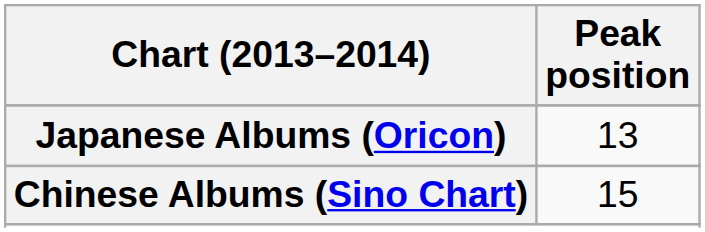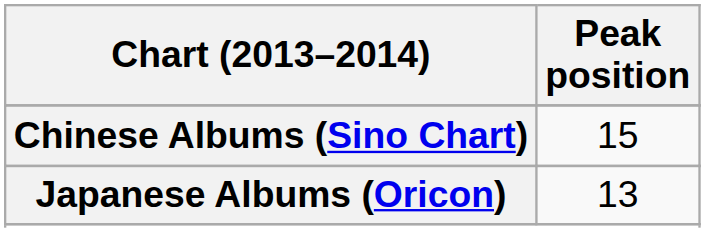 <table class="wikitable sortable plainrowheaders">
 <tr>
 <th scope="col">Chart (2013–2014)</th>
 <th scope="col">Peak<br>position</th>
+</tr>
+<tr>
+</tr>
+<tr>
+</tr>
+<tr>
+</tr>
+<tr>
+</tr>
+<tr>
+</tr>
+<tr>
+<th scope="row">Chinese Albums (<a href='#'>Sino Chart</a>)</th>
+<td style="text-align:center;">15</td>
+</tr>
+<tr>
+</tr>
+<tr>
+</tr>
+<tr>
 </tr>
 <tr>
 </tr>
 <tr>
 </tr>
 <tr>
 </tr>
 <tr>
 </tr>
 <tr>
 </tr>
 <tr>
 <th scope="row">Japanese Albums (<a href='#'>Oricon</a>)</th>
 <td style="text-align:center;">13</td>
 </tr>
 <tr>
 </tr>
 <tr>
 </tr>
 <tr>
 </tr>
 <tr>
 </tr>
 <tr>
 </tr>
 <tr>
 </tr>
 <tr>
 </tr>
 <tr>
 </tr>
 <tr>
-<th scope="row">Chinese Albums (<a href='#'>Sino Chart</a>)</th>
-<td style="text-align:center;">15</td>
-</tr>
-<tr>
-</tr>
-<tr>
-</tr>
-<tr>
-</tr>
-<tr>
-</tr>
-<tr>
-</tr>
-<tr>
-</tr>
-<tr>
-</tr>
-<tr>
-</tr>
-<tr>
 </tr>
 <tr>
 </tr>
 </table>
